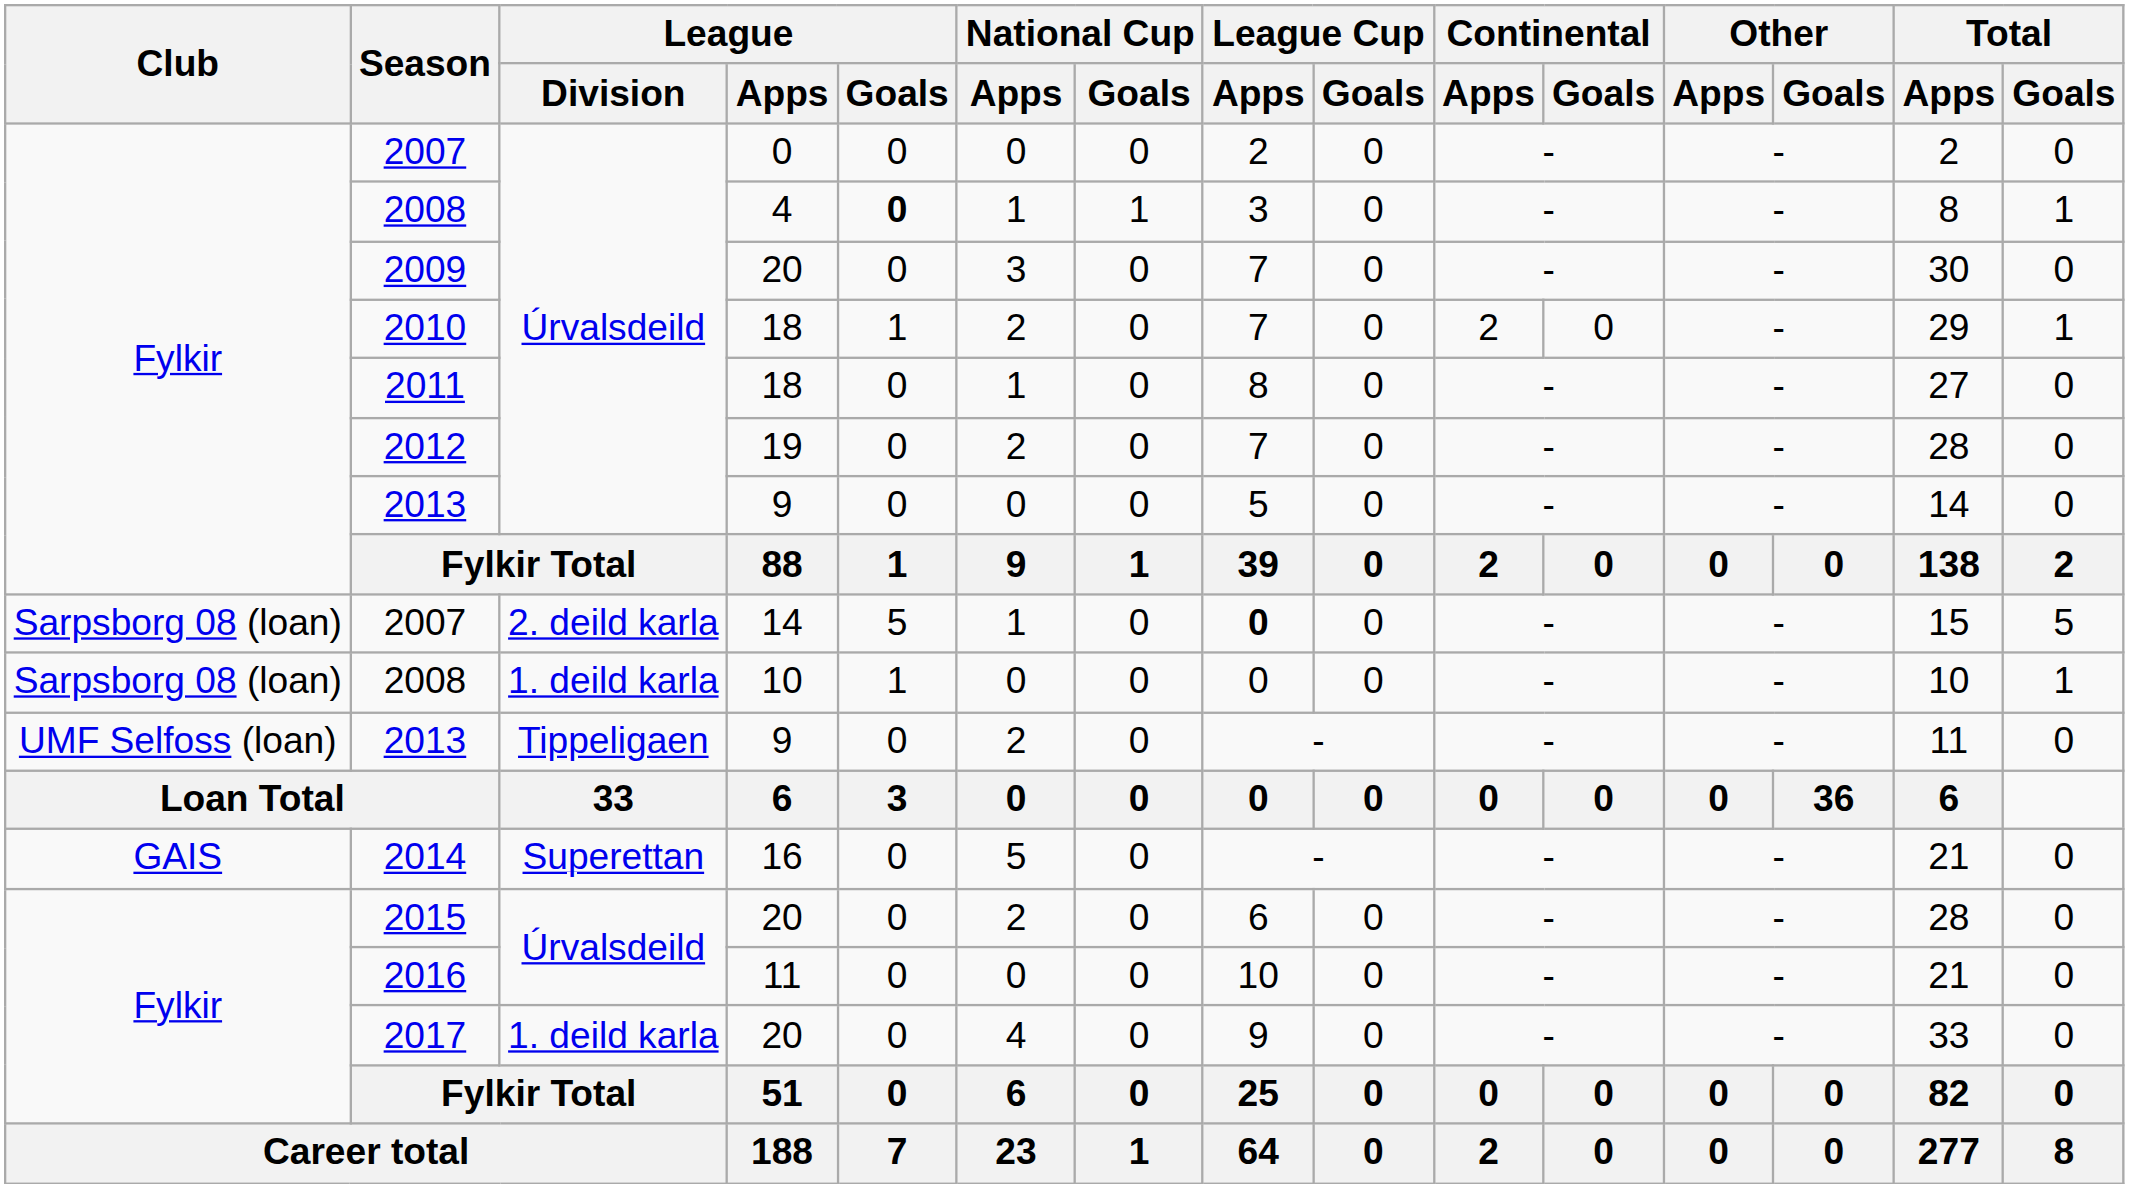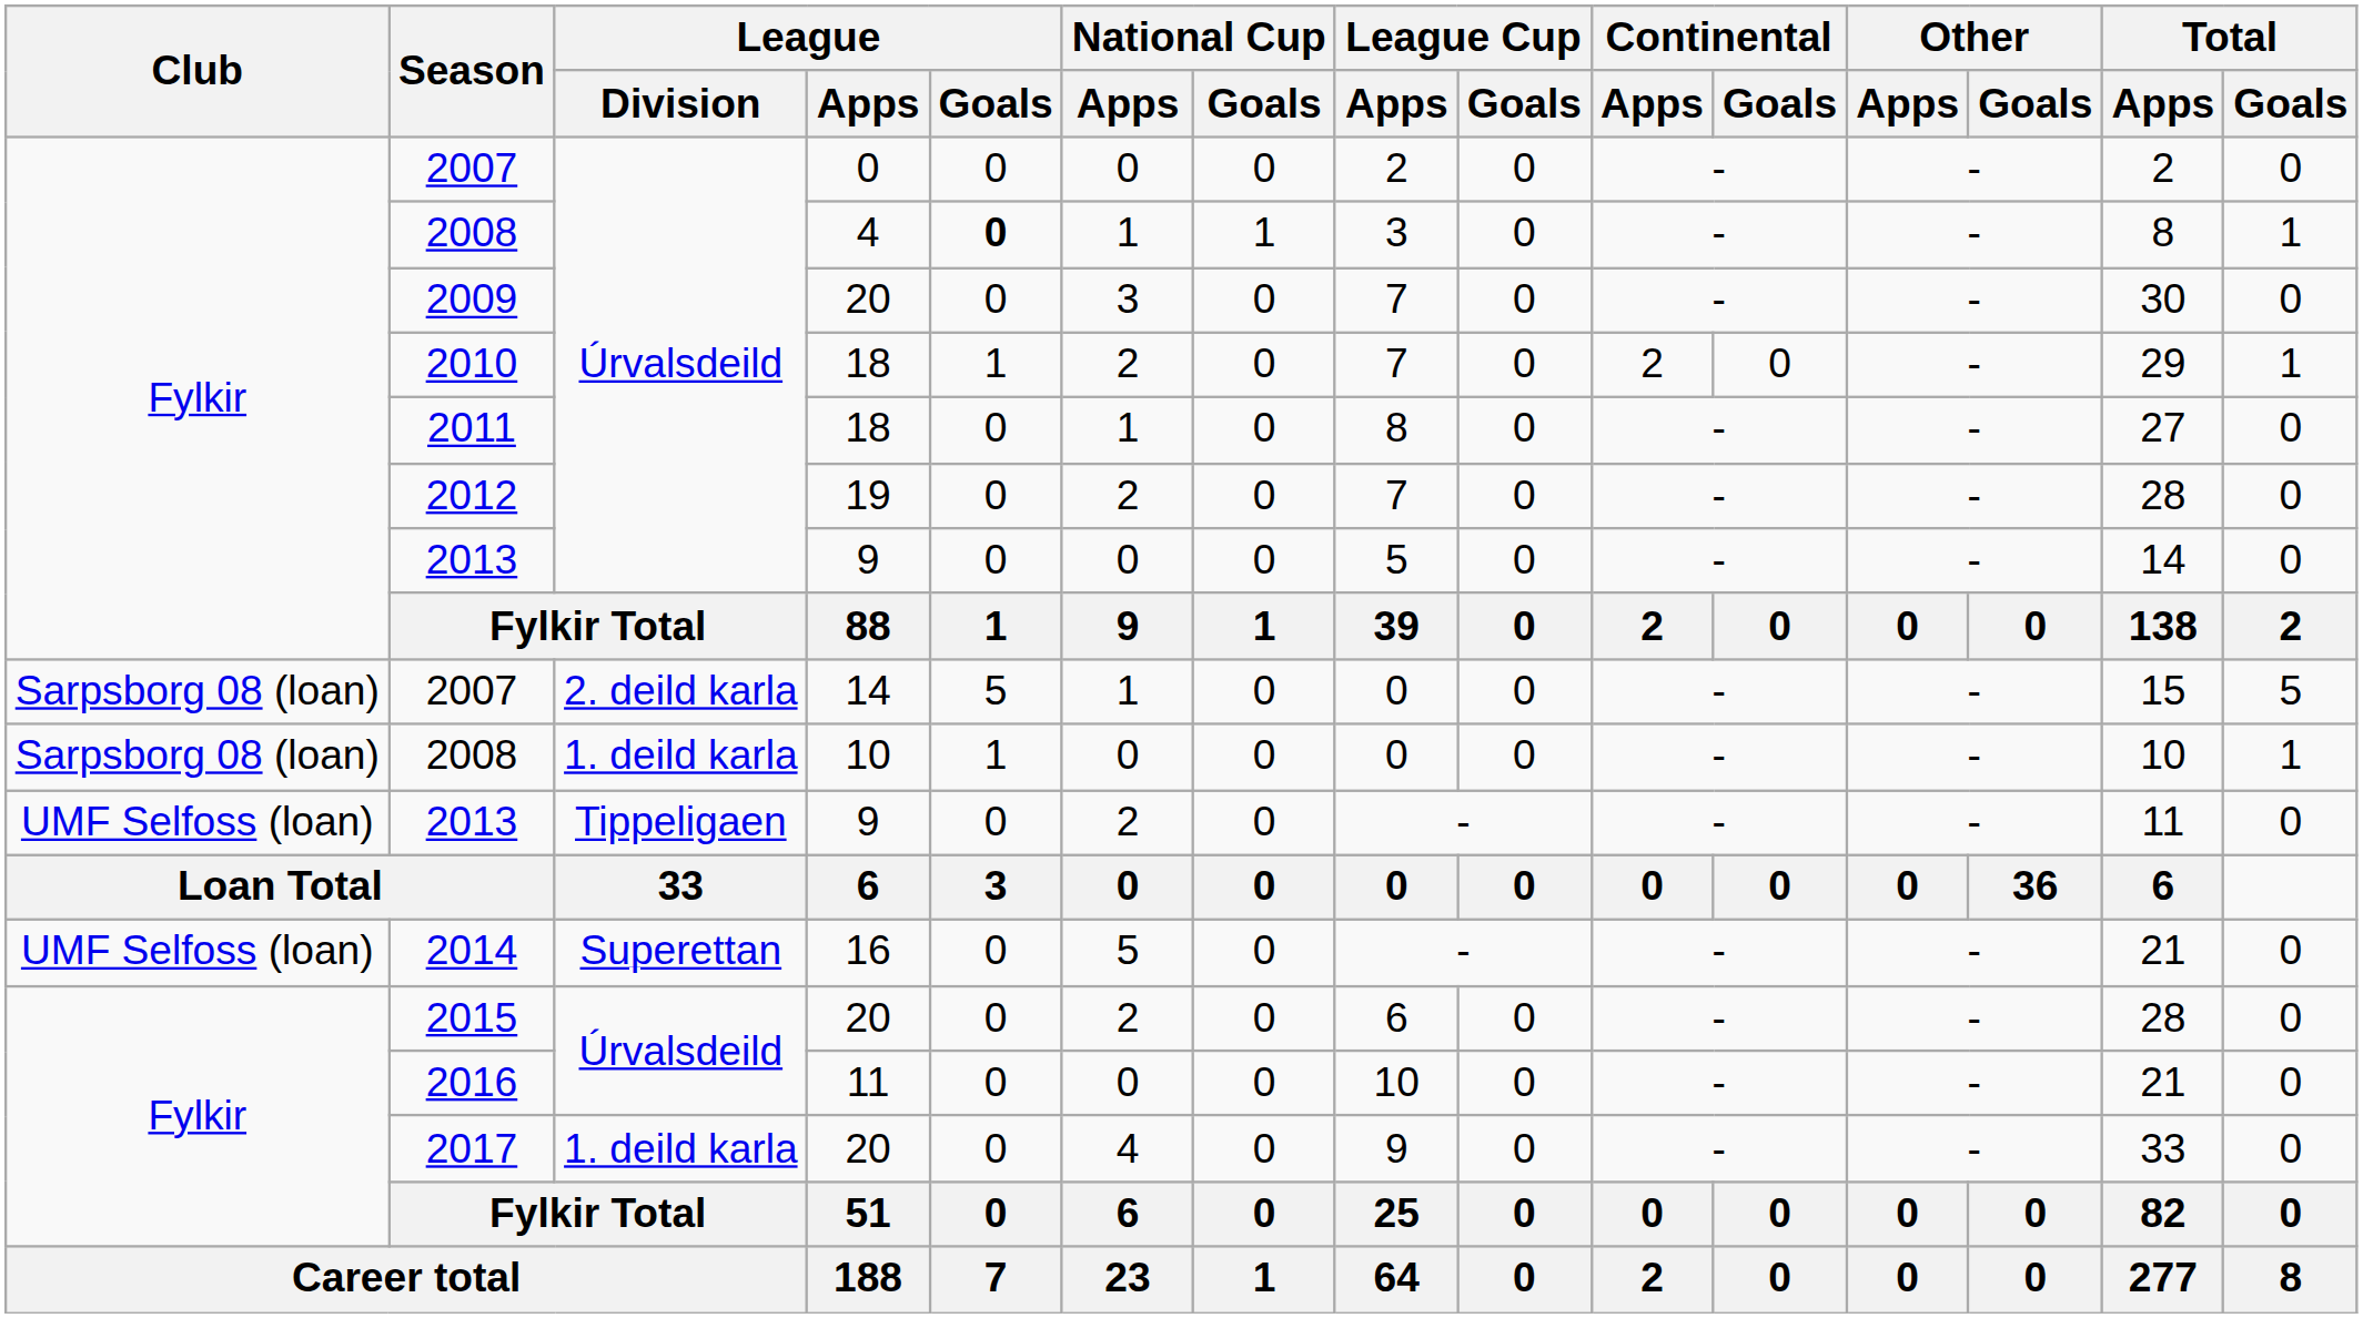 <table class="wikitable" style="text-align: center;">
 <tr>
 <th rowspan="2">Club</th>
 <th rowspan="2">Season</th>
 <th colspan="3">League</th>
 <th colspan="2">National Cup</th>
 <th colspan="2">League Cup</th>
 <th colspan="2">Continental</th>
 <th colspan="2">Other</th>
 <th colspan="2">Total</th>
 </tr>
 <tr>
 <th>Division</th>
 <th>Apps</th>
 <th>Goals</th>
 <th>Apps</th>
 <th>Goals</th>
 <th>Apps</th>
 <th>Goals</th>
 <th>Apps</th>
 <th>Goals</th>
 <th>Apps</th>
 <th>Goals</th>
 <th>Apps</th>
 <th>Goals</th>
 </tr>
 <tr>
 <td rowspan="8" valign="center"><a href='#'>Fylkir</a></td>
 <td><a href='#'>2007</a></td>
 <td rowspan="7" valign="center"><a href='#'>Úrvalsdeild</a></td>
 <td>0</td>
 <td>0</td>
 <td>0</td>
 <td>0</td>
 <td>2</td>
 <td>0</td>
 <td colspan="2">-</td>
 <td colspan="2">-</td>
 <td>2</td>
 <td>0</td>
 </tr>
 <tr>
 <td><a href='#'>2008</a></td>
 <td>4</td>
 <td><strong>0</strong></td>
 <td>1</td>
 <td>1</td>
 <td>3</td>
 <td>0</td>
 <td colspan="2">-</td>
 <td colspan="2">-</td>
 <td>8</td>
 <td>1</td>
 </tr>
 <tr>
 <td><a href='#'>2009</a></td>
 <td>20</td>
 <td>0</td>
 <td>3</td>
 <td>0</td>
 <td>7</td>
 <td>0</td>
 <td colspan="2">-</td>
 <td colspan="2">-</td>
 <td>30</td>
 <td>0</td>
 </tr>
 <tr>
 <td><a href='#'>2010</a></td>
 <td>18</td>
 <td>1</td>
 <td>2</td>
 <td>0</td>
 <td>7</td>
 <td>0</td>
 <td>2</td>
 <td>0</td>
 <td colspan="2">-</td>
 <td>29</td>
 <td>1</td>
 </tr>
 <tr>
 <td><a href='#'>2011</a></td>
 <td>18</td>
 <td>0</td>
 <td>1</td>
 <td>0</td>
 <td>8</td>
 <td>0</td>
 <td colspan="2">-</td>
 <td colspan="2">-</td>
 <td>27</td>
 <td>0</td>
 </tr>
 <tr>
 <td><a href='#'>2012</a></td>
 <td>19</td>
 <td>0</td>
 <td>2</td>
 <td>0</td>
 <td>7</td>
 <td>0</td>
 <td colspan="2">-</td>
 <td colspan="2">-</td>
 <td>28</td>
 <td>0</td>
 </tr>
 <tr>
 <td><a href='#'>2013</a></td>
 <td>9</td>
 <td>0</td>
 <td>0</td>
 <td>0</td>
 <td>5</td>
 <td>0</td>
 <td colspan="2">-</td>
 <td colspan="2">-</td>
 <td>14</td>
 <td>0</td>
 </tr>
 <tr>
 <th colspan="2">Fylkir Total</th>
 <th>88</th>
 <th>1</th>
 <th>9</th>
 <th>1</th>
 <th>39</th>
 <th>0</th>
 <th>2</th>
 <th>0</th>
 <th>0</th>
 <th>0</th>
 <th>138</th>
 <th>2</th>
 </tr>
 <tr>
 <td valign="center"><a href='#'>Sarpsborg 08</a> (loan)</td>
 <td>2007</td>
 <td><a href='#'>2. deild karla</a></td>
 <td>14</td>
 <td>5</td>
 <td>1</td>
 <td>0</td>
-<td><strong>0</strong></td>
+<td>0</td>
 <td>0</td>
 <td colspan="2">-</td>
 <td colspan="2">-</td>
 <td>15</td>
 <td>5</td>
 </tr>
 <tr>
 <td valign="center"><a href='#'>Sarpsborg 08</a> (loan)</td>
 <td>2008</td>
 <td><a href='#'>1. deild karla</a></td>
 <td>10</td>
 <td>1</td>
 <td>0</td>
 <td>0</td>
 <td>0</td>
 <td>0</td>
 <td colspan="2">-</td>
 <td colspan="2">-</td>
 <td>10</td>
 <td>1</td>
 </tr>
 <tr>
 <td valign="center"><a href='#'>UMF Selfoss</a> (loan)</td>
 <td><a href='#'>2013</a></td>
 <td><a href='#'>Tippeligaen</a></td>
 <td>9</td>
 <td>0</td>
 <td>2</td>
 <td>0</td>
 <td colspan="2">-</td>
 <td colspan="2">-</td>
 <td colspan="2">-</td>
 <td>11</td>
 <td>0</td>
 </tr>
 <tr>
 <th colspan="2">Loan Total</th>
 <th>33</th>
 <th>6</th>
 <th>3</th>
 <th>0</th>
 <th>0</th>
 <th>0</th>
 <th>0</th>
 <th>0</th>
 <th>0</th>
 <th>0</th>
 <th>36</th>
 <th>6</th>
 </tr>
 <tr>
-<td valign="center"><a href='#'>GAIS</a></td>
+<td valign="center"><a href='#'>UMF Selfoss</a> (loan)</td>
 <td><a href='#'>2014</a></td>
 <td><a href='#'>Superettan</a></td>
 <td>16</td>
 <td>0</td>
 <td>5</td>
 <td>0</td>
 <td colspan="2">-</td>
 <td colspan="2">-</td>
 <td colspan="2">-</td>
 <td>21</td>
 <td>0</td>
 </tr>
 <tr>
 <td rowspan="4" valign="center"><a href='#'>Fylkir</a></td>
 <td><a href='#'>2015</a></td>
 <td rowspan="2" valign="center"><a href='#'>Úrvalsdeild</a></td>
 <td>20</td>
 <td>0</td>
 <td>2</td>
 <td>0</td>
 <td>6</td>
 <td>0</td>
 <td colspan="2">-</td>
 <td colspan="2">-</td>
 <td>28</td>
 <td>0</td>
 </tr>
 <tr>
 <td><a href='#'>2016</a></td>
 <td>11</td>
 <td>0</td>
 <td>0</td>
 <td>0</td>
 <td>10</td>
 <td>0</td>
 <td colspan="2">-</td>
 <td colspan="2">-</td>
 <td>21</td>
 <td>0</td>
 </tr>
 <tr>
 <td><a href='#'>2017</a></td>
 <td rowspan="1" valign="center"><a href='#'>1. deild karla</a></td>
 <td>20</td>
 <td>0</td>
 <td>4</td>
 <td>0</td>
 <td>9</td>
 <td>0</td>
 <td colspan="2">-</td>
 <td colspan="2">-</td>
 <td>33</td>
 <td>0</td>
 </tr>
 <tr>
 <th colspan="2">Fylkir Total</th>
 <th>51</th>
 <th>0</th>
 <th>6</th>
 <th>0</th>
 <th>25</th>
 <th>0</th>
 <th>0</th>
 <th>0</th>
 <th>0</th>
 <th>0</th>
 <th>82</th>
 <th>0</th>
 </tr>
 <tr>
 <th colspan="3">Career total</th>
 <th>188</th>
 <th>7</th>
 <th>23</th>
 <th>1</th>
 <th>64</th>
 <th>0</th>
 <th>2</th>
 <th>0</th>
 <th>0</th>
 <th>0</th>
 <th>277</th>
 <th>8</th>
 </tr>
 </table>
